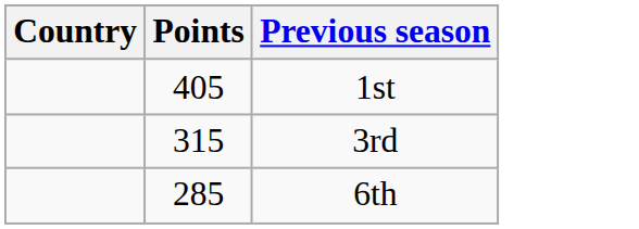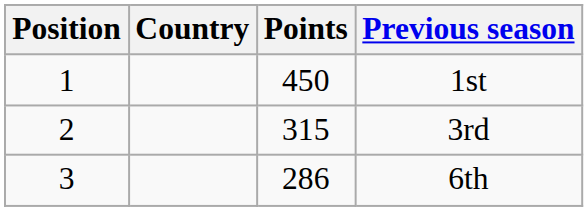 <table class="wikitable">
 <tr>
+<th><strong>Position</strong></th>
 <th><strong>Country</strong></th>
 <th><strong>Points</strong></th>
 <th><strong><a href='#'>Previous season</a></strong></th>
 </tr>
 <tr align="center">
+<td>1</td>
 <td align="left"></td>
-<td>405</td>
+<td>450</td>
 <td>1st</td>
 </tr>
 <tr align="center">
+<td>2</td>
 <td align="left"></td>
 <td>315</td>
 <td>3rd</td>
 </tr>
 <tr align="center">
+<td>3</td>
 <td align="left"></td>
-<td>285</td>
+<td>286</td>
 <td>6th</td>
 </tr>
 </table>
